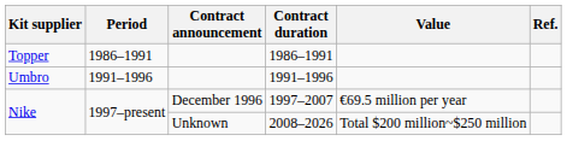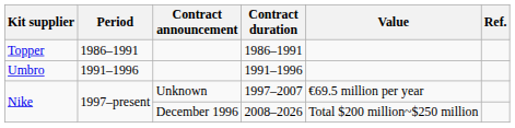 <table class="wikitable">
 <tr>
 <th>Kit supplier</th>
 <th>Period</th>
 <th>Contract<br>announcement</th>
 <th>Contract<br>duration</th>
 <th>Value</th>
 <th>Ref.</th>
 </tr>
 <tr>
 <td> <a href='#'>Topper</a></td>
 <td>1986–1991</td>
 <td></td>
 <td>1986–1991</td>
 <td></td>
 <td></td>
 </tr>
 <tr>
 <td> <a href='#'>Umbro</a></td>
 <td>1991–1996</td>
 <td></td>
 <td>1991–1996</td>
 <td></td>
 <td></td>
 </tr>
 <tr>
 <td rowspan="2"> <a href='#'>Nike</a></td>
 <td rowspan="2">1997–present</td>
-<td>December 1996</td>
+<td>Unknown</td>
 <td>1997–2007</td>
 <td>€69.5 million per year</td>
 <td></td>
 </tr>
 <tr>
-<td>Unknown</td>
+<td>December 1996</td>
 <td>2008–2026</td>
 <td>Total $200 million~$250 million</td>
 <td></td>
 </tr>
 </table>
